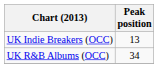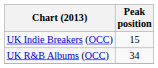 <table class="wikitable sortable plainrowheaders">
 <tr>
 <th>Chart (2013)</th>
 <th>Peak<br>position</th>
 </tr>
 <tr>
 <td><a href='#'>UK Indie Breakers</a> (<a href='#'>OCC</a>)</td>
-<td align="center">13</td>
+<td align="center">15</td>
 </tr>
 <tr>
 <td><a href='#'>UK R&B Albums</a> (<a href='#'>OCC</a>)</td>
 <td align="center">34</td>
 </tr>
 <tr>
 </tr>
 </table>
